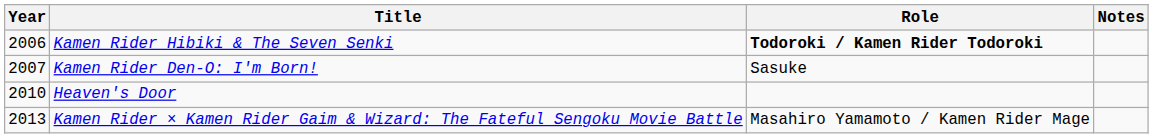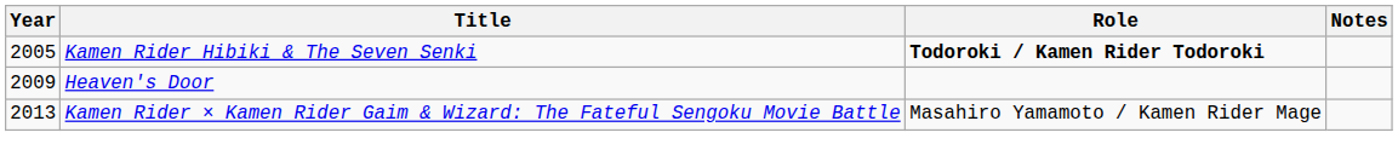 <table class="wikitable">
 <tr>
 <th>Year</th>
 <th>Title</th>
 <th>Role</th>
 <th>Notes</th>
 </tr>
 <tr>
-<td>2006</td>
+<td>2005</td>
 <td><em><a href='#'>Kamen Rider Hibiki & The Seven Senki</a></em></td>
 <td><strong>Todoroki / Kamen Rider Todoroki</strong></td>
 <td></td>
 </tr>
 <tr>
-<td>2007</td>
-<td><em><a href='#'>Kamen Rider Den-O: I'm Born!</a></em></td>
-<td>Sasuke</td>
-<td></td>
-</tr>
-<tr>
-<td>2010</td>
+<td>2009</td>
 <td><em><a href='#'>Heaven's Door</a></em></td>
 <td></td>
 <td></td>
 </tr>
 <tr>
 <td>2013</td>
 <td><em><a href='#'>Kamen Rider × Kamen Rider Gaim & Wizard: The Fateful Sengoku Movie Battle</a></em></td>
 <td>Masahiro Yamamoto / Kamen Rider Mage</td>
 <td></td>
 </tr>
 </table>
